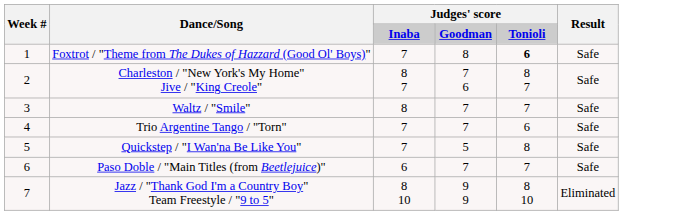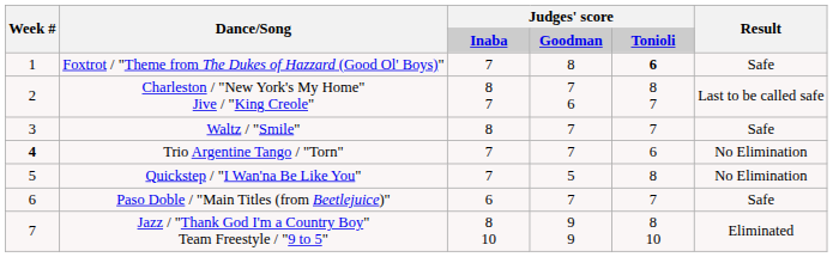 <table class="wikitable">
 <tr style="text-align: center;">
 <th rowspan="2">Week #</th>
 <th rowspan="2">Dance/Song</th>
 <th colspan="3">Judges' score</th>
 <th rowspan="2">Result</th>
 </tr>
 <tr style="text-align: center; background: #ccc;">
 <td style="width:10%; "><strong><a href='#'>Inaba</a></strong></td>
 <td style="width:10%; "><strong><a href='#'>Goodman</a></strong></td>
 <td style="width:10%; "><strong><a href='#'>Tonioli</a></strong></td>
 </tr>
 <tr style="text-align:center; background: #faf6f6;">
 <td>1</td>
 <td><a href='#'>Foxtrot</a> / "<a href='#'>Theme from <em>The Dukes of Hazzard</em> (Good Ol' Boys)</a>"</td>
 <td>7</td>
 <td>8</td>
 <td><strong>6</strong></td>
 <td>Safe</td>
 </tr>
 <tr style="text-align:center; background: #faf6f6;">
 <td>2</td>
 <td><a href='#'>Charleston</a> / "New York's My Home"<br><a href='#'>Jive</a> / "<a href='#'>King Creole</a>"</td>
 <td>8<br>7</td>
 <td>7<br>6</td>
 <td>8<br>7</td>
-<td>Safe</td>
+<td>Last to be called safe</td>
 </tr>
 <tr style="text-align:center; background: #faf6f6;">
 <td>3</td>
 <td><a href='#'>Waltz</a> / "<a href='#'>Smile</a>"</td>
 <td>8</td>
 <td>7</td>
 <td>7</td>
 <td>Safe</td>
 </tr>
 <tr style="text-align:center; background: #faf6f6;">
-<td>4</td>
+<td><strong>4</strong></td>
 <td>Trio <a href='#'>Argentine Tango</a> / "Torn"</td>
 <td>7</td>
 <td>7</td>
 <td>6</td>
-<td>Safe</td>
+<td>No Elimination</td>
 </tr>
 <tr style="text-align:center; background: #faf6f6;">
 <td>5</td>
 <td><a href='#'>Quickstep</a> / "<a href='#'>I Wan'na Be Like You</a>"</td>
 <td>7</td>
 <td>5</td>
 <td>8</td>
-<td>Safe</td>
+<td>No Elimination</td>
 </tr>
 <tr style="text-align:center; background: #faf6f6;">
 <td>6</td>
 <td><a href='#'>Paso Doble</a> / "Main Titles (from <em><a href='#'>Beetlejuice</a></em>)"</td>
 <td>6</td>
 <td>7</td>
 <td>7</td>
 <td>Safe</td>
 </tr>
 <tr style="text-align:center; background: #faf6f6;">
 <td>7</td>
 <td><a href='#'>Jazz</a> / "<a href='#'>Thank God I'm a Country Boy</a>"<br>Team Freestyle / "<a href='#'>9 to 5</a>"</td>
 <td>8<br>10</td>
 <td>9<br>9</td>
 <td>8<br>10</td>
 <td>Eliminated</td>
 </tr>
 </table>
